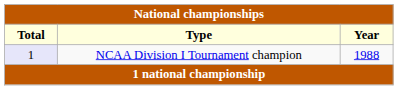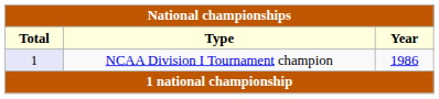 <table class="wikitable" style="text-align:center"; border="1";>
 <tr>
 <th colspan="3" style="background: #BF5700; color:white">National championships</th>
 </tr>
 <tr>
 <th style="width:60px; background: #ffffdd; text-align:center">Total</th>
 <th style="width:350px; background: #ffffdd; text-align:center">Type</th>
 <th style="width:60px; background: #ffffdd; text-align:center">Year</th>
 </tr>
 <tr style="text-align:center">
 <td style="background: lavender;">1</td>
 <td><a href='#'>NCAA Division I Tournament</a> champion</td>
-<td><a href='#'>1988</a></td>
+<td><a href='#'>1986</a></td>
 </tr>
 <tr style="text-align:center">
 <th colspan=3 style="background: #BF5700; color:white">1 national championship</th>
 </tr>
 </table>
